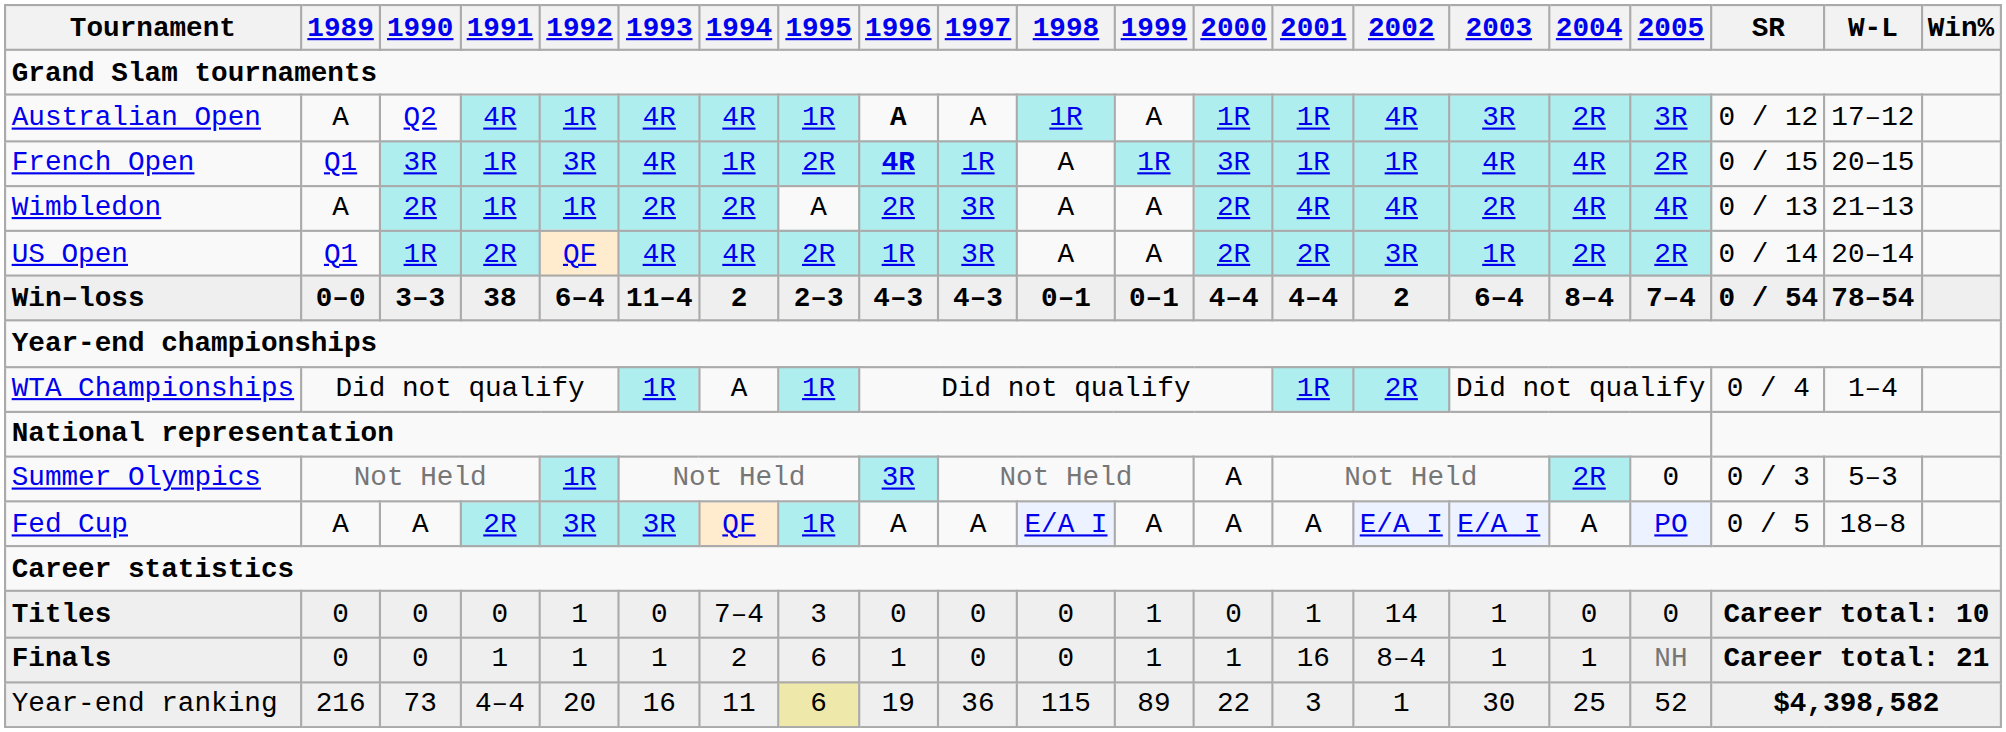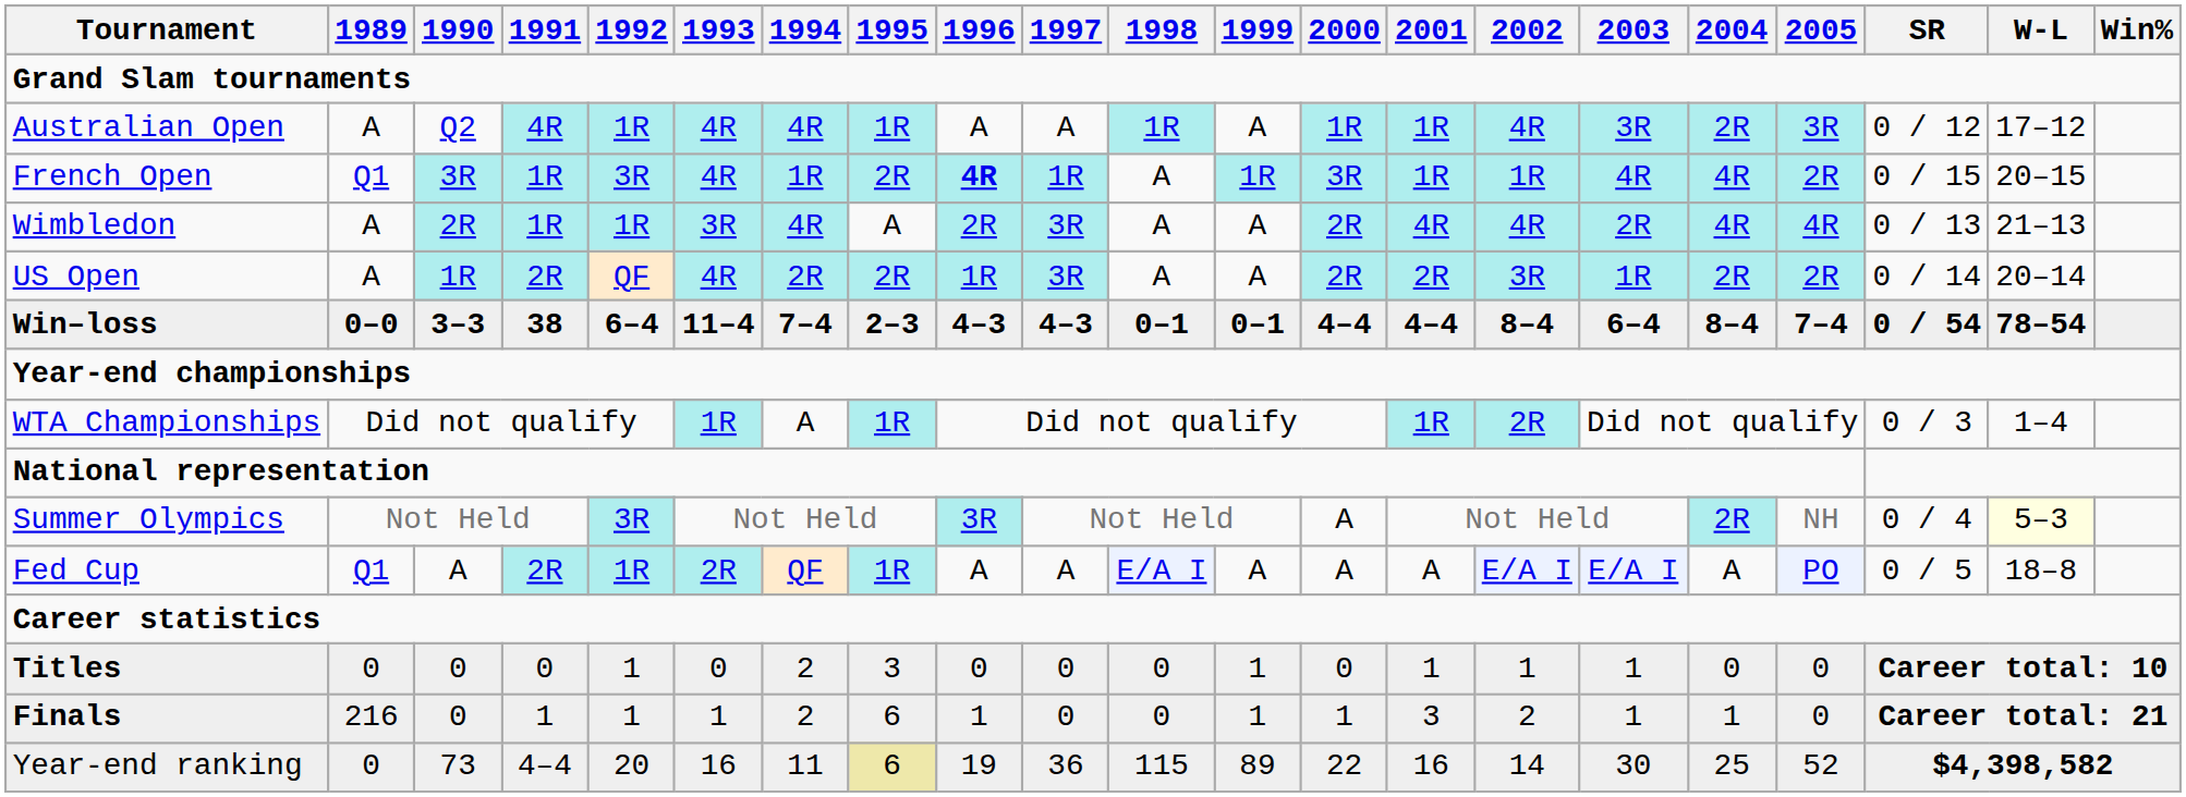 <table class="nowrap wikitable" style="text-align:center;">
 <tr>
 <th>Tournament</th>
 <th><a href='#'>1989</a></th>
 <th><a href='#'>1990</a></th>
 <th><a href='#'>1991</a></th>
 <th><a href='#'>1992</a></th>
 <th><a href='#'>1993</a></th>
 <th><a href='#'>1994</a></th>
 <th><a href='#'>1995</a></th>
 <th><a href='#'>1996</a></th>
 <th><a href='#'>1997</a></th>
 <th><a href='#'>1998</a></th>
 <th><a href='#'>1999</a></th>
 <th><a href='#'>2000</a></th>
 <th><a href='#'>2001</a></th>
 <th><a href='#'>2002</a></th>
 <th><a href='#'>2003</a></th>
 <th><a href='#'>2004</a></th>
 <th><a href='#'>2005</a></th>
 <th>SR</th>
 <th>W-L</th>
 <th>Win%</th>
 </tr>
 <tr>
 <td colspan=21 align=left><strong>Grand Slam tournaments</strong></td>
 </tr>
 <tr>
 <td align="left"><a href='#'>Australian Open</a></td>
 <td>A</td>
 <td align="center"><a href='#'>Q2</a></td>
 <td style="background:#afeeee;"><a href='#'>4R</a></td>
 <td style="background:#afeeee;"><a href='#'>1R</a></td>
 <td style="background:#afeeee;"><a href='#'>4R</a></td>
 <td style="background:#afeeee;"><a href='#'>4R</a></td>
 <td style="background:#afeeee;"><a href='#'>1R</a></td>
-<td><strong>A</strong></td>
+<td>A</td>
 <td>A</td>
 <td style="background:#afeeee;"><a href='#'>1R</a></td>
 <td>A</td>
 <td style="background:#afeeee;"><a href='#'>1R</a></td>
 <td style="background:#afeeee;"><a href='#'>1R</a></td>
 <td style="background:#afeeee;"><a href='#'>4R</a></td>
 <td style="background:#afeeee;"><a href='#'>3R</a></td>
 <td style="background:#afeeee;"><a href='#'>2R</a></td>
 <td style="background:#afeeee;"><a href='#'>3R</a></td>
 <td>0 / 12</td>
 <td>17–12</td>
 <td></td>
 </tr>
 <tr>
 <td align="left"><a href='#'>French Open</a></td>
 <td align="center"><a href='#'>Q1</a></td>
 <td style="background:#afeeee;"><a href='#'>3R</a></td>
 <td style="background:#afeeee;"><a href='#'>1R</a></td>
 <td style="background:#afeeee;"><a href='#'>3R</a></td>
 <td style="background:#afeeee;"><a href='#'>4R</a></td>
 <td style="background:#afeeee;"><a href='#'>1R</a></td>
 <td style="background:#afeeee;"><a href='#'>2R</a></td>
 <td style="background:#afeeee;"><strong><a href='#'>4R</a></strong></td>
 <td style="background:#afeeee;"><a href='#'>1R</a></td>
 <td>A</td>
 <td style="background:#afeeee;"><a href='#'>1R</a></td>
 <td style="background:#afeeee;"><a href='#'>3R</a></td>
 <td style="background:#afeeee;"><a href='#'>1R</a></td>
 <td style="background:#afeeee;"><a href='#'>1R</a></td>
 <td style="background:#afeeee;"><a href='#'>4R</a></td>
 <td style="background:#afeeee;"><a href='#'>4R</a></td>
 <td style="background:#afeeee;"><a href='#'>2R</a></td>
 <td>0 / 15</td>
 <td>20–15</td>
 <td></td>
 </tr>
 <tr>
 <td align="left"><a href='#'>Wimbledon</a></td>
 <td>A</td>
 <td style="background:#afeeee;"><a href='#'>2R</a></td>
 <td style="background:#afeeee;"><a href='#'>1R</a></td>
 <td style="background:#afeeee;"><a href='#'>1R</a></td>
-<td style="background:#afeeee;"><a href='#'>2R</a></td>
-<td style="background:#afeeee;"><a href='#'>2R</a></td>
+<td style="background:#afeeee;"><a href='#'>3R</a></td>
+<td style="background:#afeeee;"><a href='#'>4R</a></td>
 <td>A</td>
 <td style="background:#afeeee;"><a href='#'>2R</a></td>
 <td style="background:#afeeee;"><a href='#'>3R</a></td>
 <td>A</td>
 <td>A</td>
 <td style="background:#afeeee;"><a href='#'>2R</a></td>
 <td style="background:#afeeee;"><a href='#'>4R</a></td>
 <td style="background:#afeeee;"><a href='#'>4R</a></td>
 <td style="background:#afeeee;"><a href='#'>2R</a></td>
 <td style="background:#afeeee;"><a href='#'>4R</a></td>
 <td style="background:#afeeee;"><a href='#'>4R</a></td>
 <td>0 / 13</td>
 <td>21–13</td>
 <td></td>
 </tr>
 <tr>
 <td align="left"><a href='#'>US Open</a></td>
-<td align="center"><a href='#'>Q1</a></td>
+<td>A</td>
 <td style="background:#afeeee;"><a href='#'>1R</a></td>
 <td style="background:#afeeee;"><a href='#'>2R</a></td>
 <td style="background:#ffebcd;"><a href='#'>QF</a></td>
 <td style="background:#afeeee;"><a href='#'>4R</a></td>
-<td style="background:#afeeee;"><a href='#'>4R</a></td>
+<td style="background:#afeeee;"><a href='#'>2R</a></td>
 <td style="background:#afeeee;"><a href='#'>2R</a></td>
 <td style="background:#afeeee;"><a href='#'>1R</a></td>
 <td style="background:#afeeee;"><a href='#'>3R</a></td>
 <td>A</td>
 <td>A</td>
 <td style="background:#afeeee;"><a href='#'>2R</a></td>
 <td style="background:#afeeee;"><a href='#'>2R</a></td>
 <td style="background:#afeeee;"><a href='#'>3R</a></td>
 <td style="background:#afeeee;"><a href='#'>1R</a></td>
 <td style="background:#afeeee;"><a href='#'>2R</a></td>
 <td style="background:#afeeee;"><a href='#'>2R</a></td>
 <td>0 / 14</td>
 <td>20–14</td>
 <td></td>
 </tr>
 <tr style="background:#efefef; font-weight:bold;">
 <td style="text-align:left">Win–loss</td>
 <td>0–0</td>
 <td>3–3</td>
 <td align="center">38</td>
 <td>6–4</td>
 <td>11–4</td>
-<td align="center">2</td>
+<td>7–4</td>
 <td>2–3</td>
 <td>4–3</td>
 <td>4–3</td>
 <td>0–1</td>
 <td>0–1</td>
 <td>4–4</td>
 <td>4–4</td>
-<td align="center">2</td>
+<td>8–4</td>
 <td>6–4</td>
 <td>8–4</td>
 <td>7–4</td>
 <td>0 / 54</td>
 <td>78–54</td>
 <td></td>
 </tr>
 <tr>
 <td colspan=21 align=left><strong>Year-end championships</strong></td>
 </tr>
 <tr>
 <td align="left"><a href='#'>WTA Championships</a></td>
 <td colspan="4">Did not qualify</td>
 <td style="background:#afeeee;"><a href='#'>1R</a></td>
 <td>A</td>
 <td style="background:#afeeee;"><a href='#'>1R</a></td>
 <td colspan="5">Did not qualify</td>
 <td style="background:#afeeee;"><a href='#'>1R</a></td>
 <td style="background:#afeeee;"><a href='#'>2R</a></td>
 <td colspan="3">Did not qualify</td>
-<td>0 / 4</td>
+<td>0 / 3</td>
 <td>1–4</td>
 <td></td>
 </tr>
 <tr>
 <td colspan=18 align=left><strong>National representation</strong></td>
 </tr>
 <tr>
 <td align="left"><a href='#'>Summer Olympics</a></td>
 <td colspan="3" style="color:#767676">Not Held</td>
-<td style="background:#afeeee;"><a href='#'>1R</a></td>
+<td style="background:#afeeee;"><a href='#'>3R</a></td>
 <td colspan="3" style="color:#767676">Not Held</td>
 <td style="background:#afeeee;"><a href='#'>3R</a></td>
 <td colspan="3" style="color:#767676">Not Held</td>
 <td>A</td>
 <td colspan="3" style="color:#767676">Not Held</td>
 <td style="background:#afeeee;"><a href='#'>2R</a></td>
-<td align="center">0</td>
-<td>0 / 3</td>
-<td>5–3</td>
+<td style="color:#767676">NH</td>
+<td>0 / 4</td>
+<td style="background: lightyellow;">5–3</td>
 <td></td>
 </tr>
 <tr>
 <td align="left"><a href='#'>Fed Cup</a></td>
-<td>A</td>
+<td align="center"><a href='#'>Q1</a></td>
 <td>A</td>
 <td style="background:#afeeee;"><a href='#'>2R</a></td>
-<td style="background:#afeeee;"><a href='#'>3R</a></td>
-<td style="background:#afeeee;"><a href='#'>3R</a></td>
+<td style="background:#afeeee;"><a href='#'>1R</a></td>
+<td style="background:#afeeee;"><a href='#'>2R</a></td>
 <td style="background:#ffebcd;"><a href='#'>QF</a></td>
 <td style="background:#afeeee;"><a href='#'>1R</a></td>
 <td>A</td>
 <td>A</td>
 <td bgcolor=ecf2ff><a href='#'>E/A I</a></td>
 <td>A</td>
 <td>A</td>
 <td>A</td>
 <td bgcolor=ecf2ff><a href='#'>E/A I</a></td>
 <td bgcolor=ecf2ff><a href='#'>E/A I</a></td>
 <td>A</td>
 <td bgcolor=ecf2ff><a href='#'>PO</a></td>
 <td>0 / 5</td>
 <td>18–8</td>
 <td></td>
 </tr>
 <tr>
 <td colspan=21 align=left><strong>Career statistics</strong></td>
 </tr>
 <tr bgcolor=efefef>
 <td align=left><strong>Titles</strong></td>
 <td align="center">0</td>
 <td align="center">0</td>
 <td align="center">0</td>
 <td align="center">1</td>
 <td align="center">0</td>
-<td>7–4</td>
+<td align="center">2</td>
 <td align="center">3</td>
 <td align="center">0</td>
 <td align="center">0</td>
 <td align="center">0</td>
 <td align="center">1</td>
 <td align="center">0</td>
 <td align="center">1</td>
-<td align="center">14</td>
+<td align="center">1</td>
 <td align="center">1</td>
 <td align="center">0</td>
 <td align="center">0</td>
 <td colspan="3"><strong>Career total: 10</strong></td>
 </tr>
 <tr bgcolor=efefef>
 <td align=left><strong>Finals</strong></td>
-<td align="center">0</td>
+<td align="center">216</td>
 <td align="center">0</td>
 <td align="center">1</td>
 <td align="center">1</td>
 <td align="center">1</td>
 <td align="center">2</td>
 <td align="center">6</td>
 <td align="center">1</td>
 <td align="center">0</td>
 <td align="center">0</td>
 <td align="center">1</td>
 <td align="center">1</td>
-<td align="center">16</td>
-<td>8–4</td>
+<td align="center">3</td>
+<td align="center">2</td>
 <td align="center">1</td>
 <td align="center">1</td>
-<td style="color:#767676">NH</td>
+<td align="center">0</td>
 <td colspan="3"><strong>Career total: 21</strong></td>
 </tr>
 <tr bgcolor=efefef>
 <td align=left>Year-end ranking</td>
-<td align="center">216</td>
+<td align="center">0</td>
 <td align="center">73</td>
 <td>4–4</td>
 <td align="center">20</td>
 <td align="center">16</td>
 <td align="center">11</td>
 <td align="center" bgcolor=EEE8AA>6</td>
 <td align="center">19</td>
 <td align="center">36</td>
 <td align="center">115</td>
 <td align="center">89</td>
 <td align="center">22</td>
-<td align="center">3</td>
-<td align="center">1</td>
+<td align="center">16</td>
+<td align="center">14</td>
 <td align="center">30</td>
 <td align="center">25</td>
 <td align="center">52</td>
 <td colspan="3"><strong>$4,398,582</strong></td>
 </tr>
 </table>
